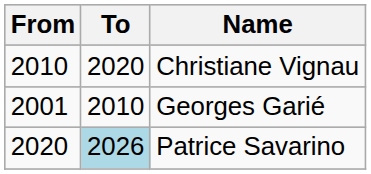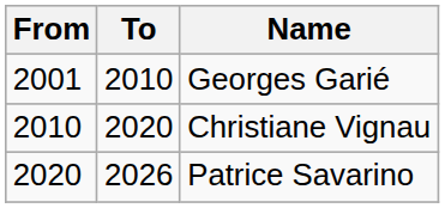 <table class="wikitable">
 <tr>
 <th>From</th>
 <th>To</th>
 <th>Name</th>
 </tr>
 <tr>
+<td>2001</td>
+<td>2010</td>
+<td>Georges Garié</td>
+</tr>
+<tr>
 <td>2010</td>
 <td>2020</td>
 <td>Christiane Vignau</td>
 </tr>
 <tr>
-<td>2001</td>
-<td>2010</td>
-<td>Georges Garié</td>
-</tr>
-<tr>
 <td>2020</td>
-<td style="background: lightblue;">2026</td>
+<td>2026</td>
 <td>Patrice Savarino</td>
 </tr>
 </table>
